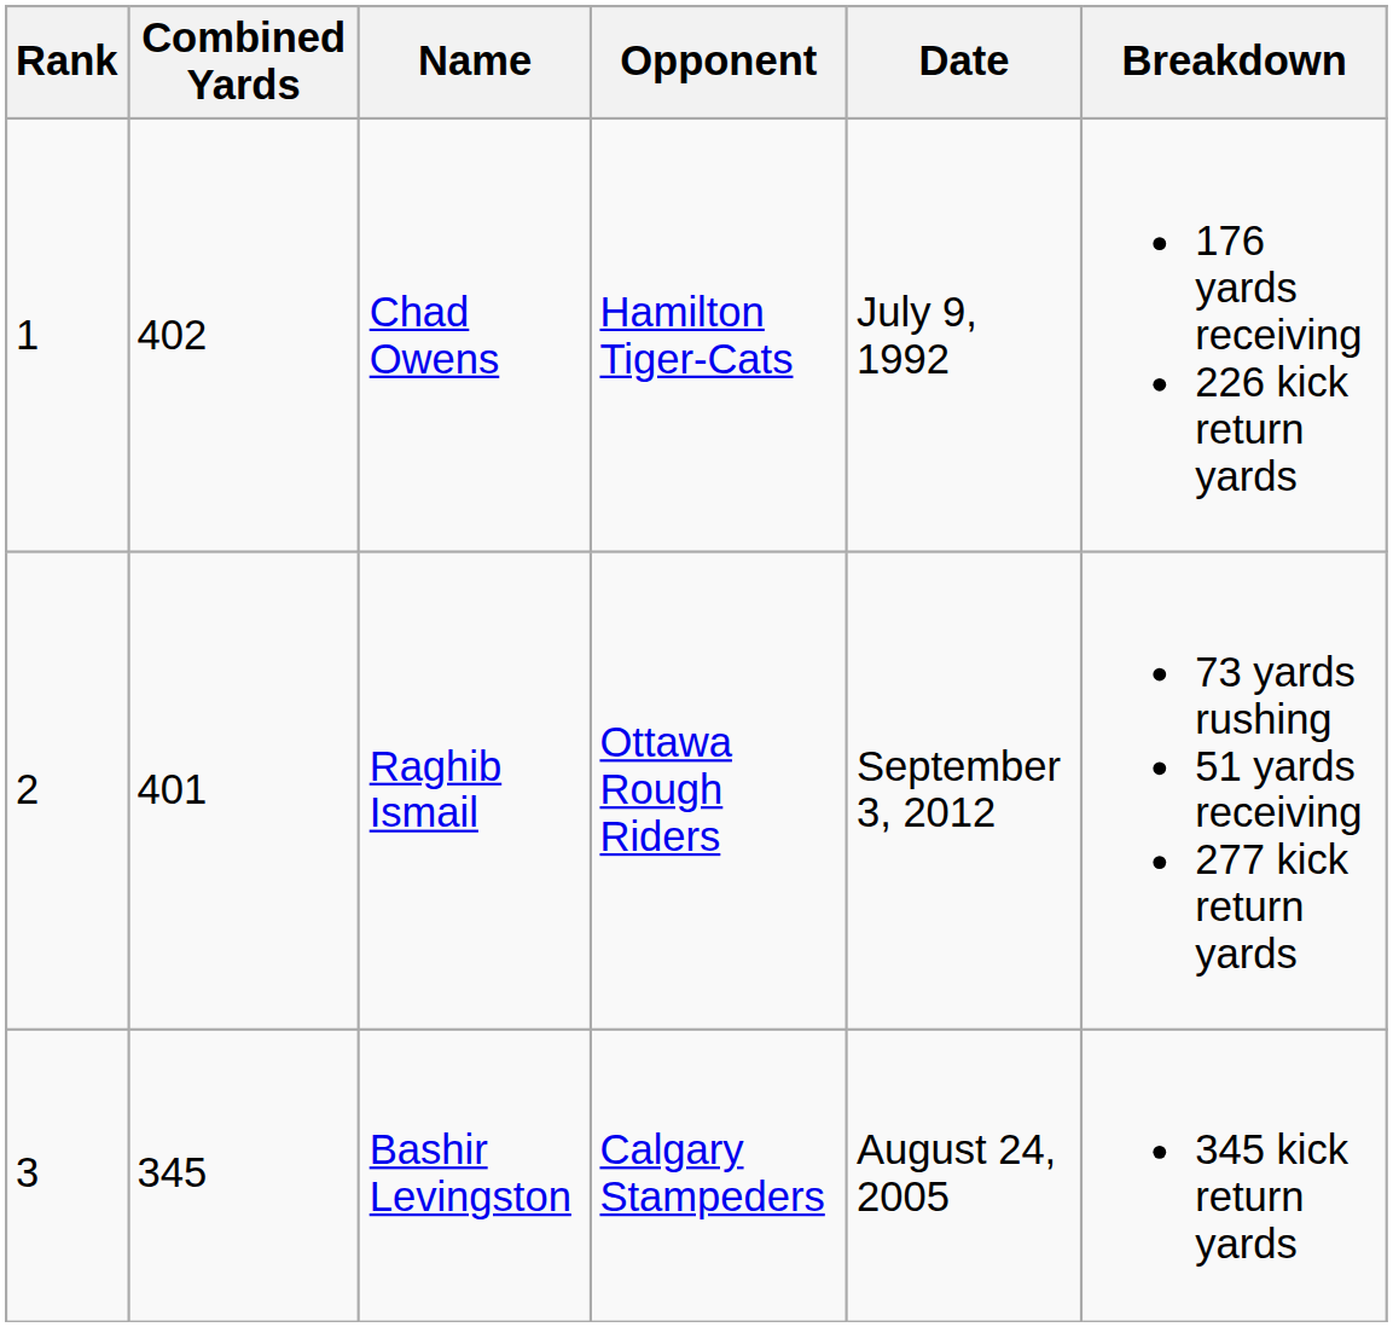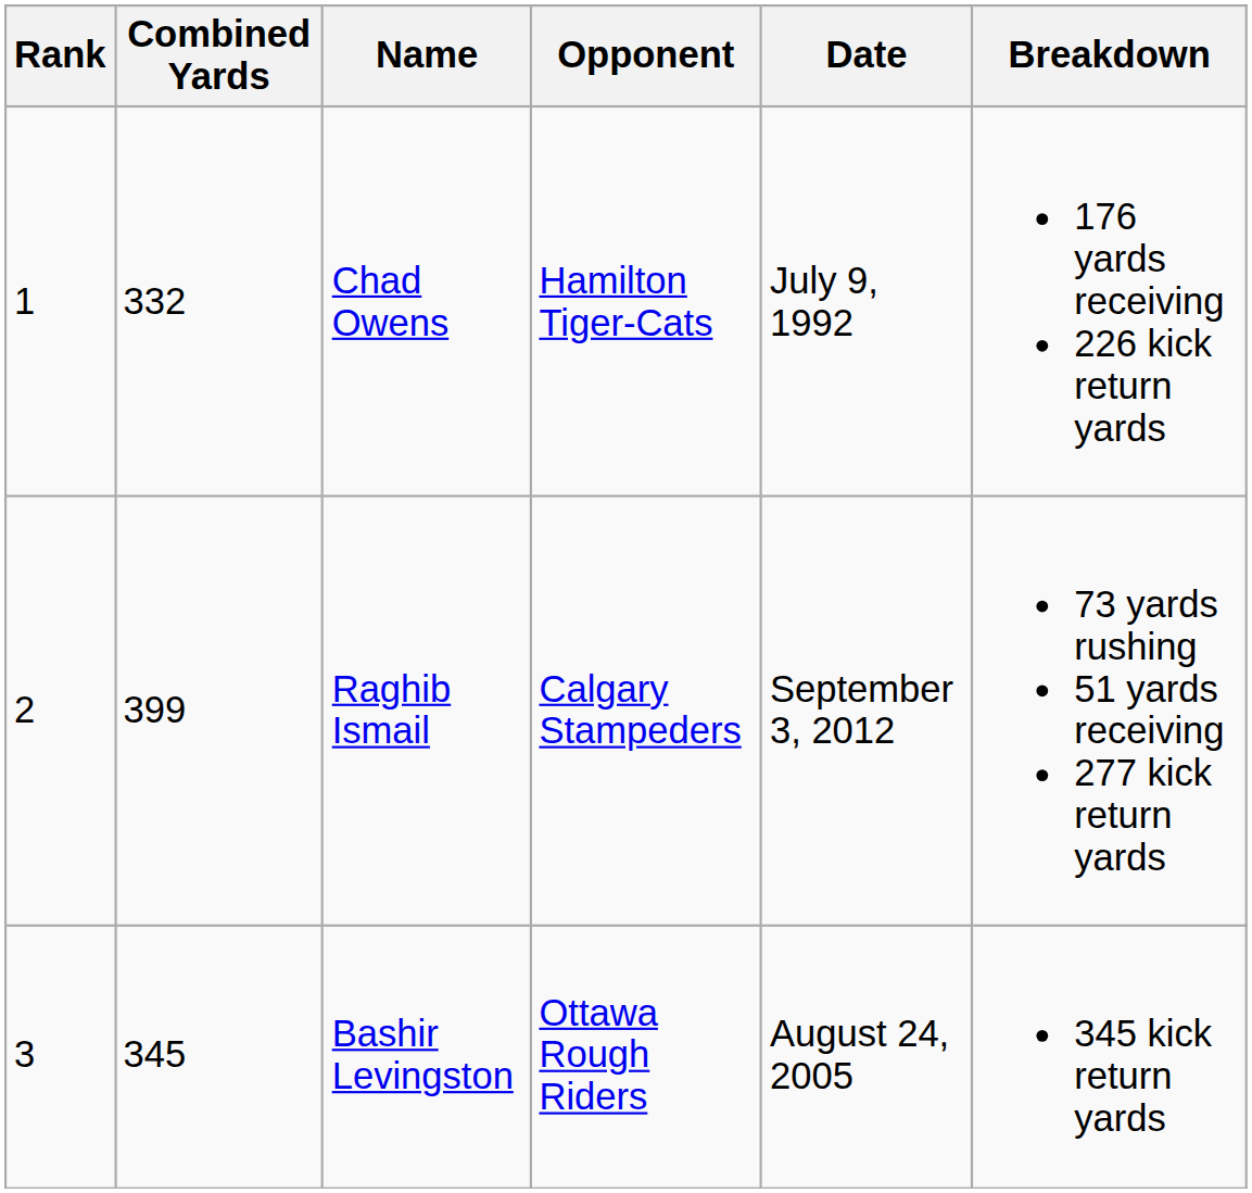 <table class="wikitable" style="width:60%; text-align:left; border-collapse:collapse;">
 <tr>
 <th>Rank</th>
 <th>Combined Yards</th>
 <th>Name</th>
 <th>Opponent</th>
 <th>Date</th>
 <th>Breakdown</th>
 </tr>
 <tr>
 <td>1</td>
-<td>402</td>
+<td>332</td>
 <td><a href='#'>Chad Owens</a></td>
 <td><a href='#'>Hamilton Tiger-Cats</a></td>
 <td>July 9, 1992</td>
 <td><br><ul><li>176 yards receiving</li><li>226 kick return yards</li></ul></td>
 </tr>
 <tr>
 <td>2</td>
-<td>401</td>
+<td>399</td>
 <td><a href='#'>Raghib Ismail</a></td>
-<td><a href='#'>Ottawa Rough Riders</a></td>
+<td><a href='#'>Calgary Stampeders</a></td>
 <td>September 3, 2012</td>
 <td><br><ul><li>73 yards rushing</li><li>51 yards receiving</li><li>277 kick return yards</li></ul></td>
 </tr>
 <tr>
 <td>3</td>
 <td>345</td>
 <td><a href='#'>Bashir Levingston</a></td>
-<td><a href='#'>Calgary Stampeders</a></td>
+<td><a href='#'>Ottawa Rough Riders</a></td>
 <td>August 24, 2005</td>
 <td><br><ul><li>345 kick return yards</li></ul></td>
 </tr>
 </table>
